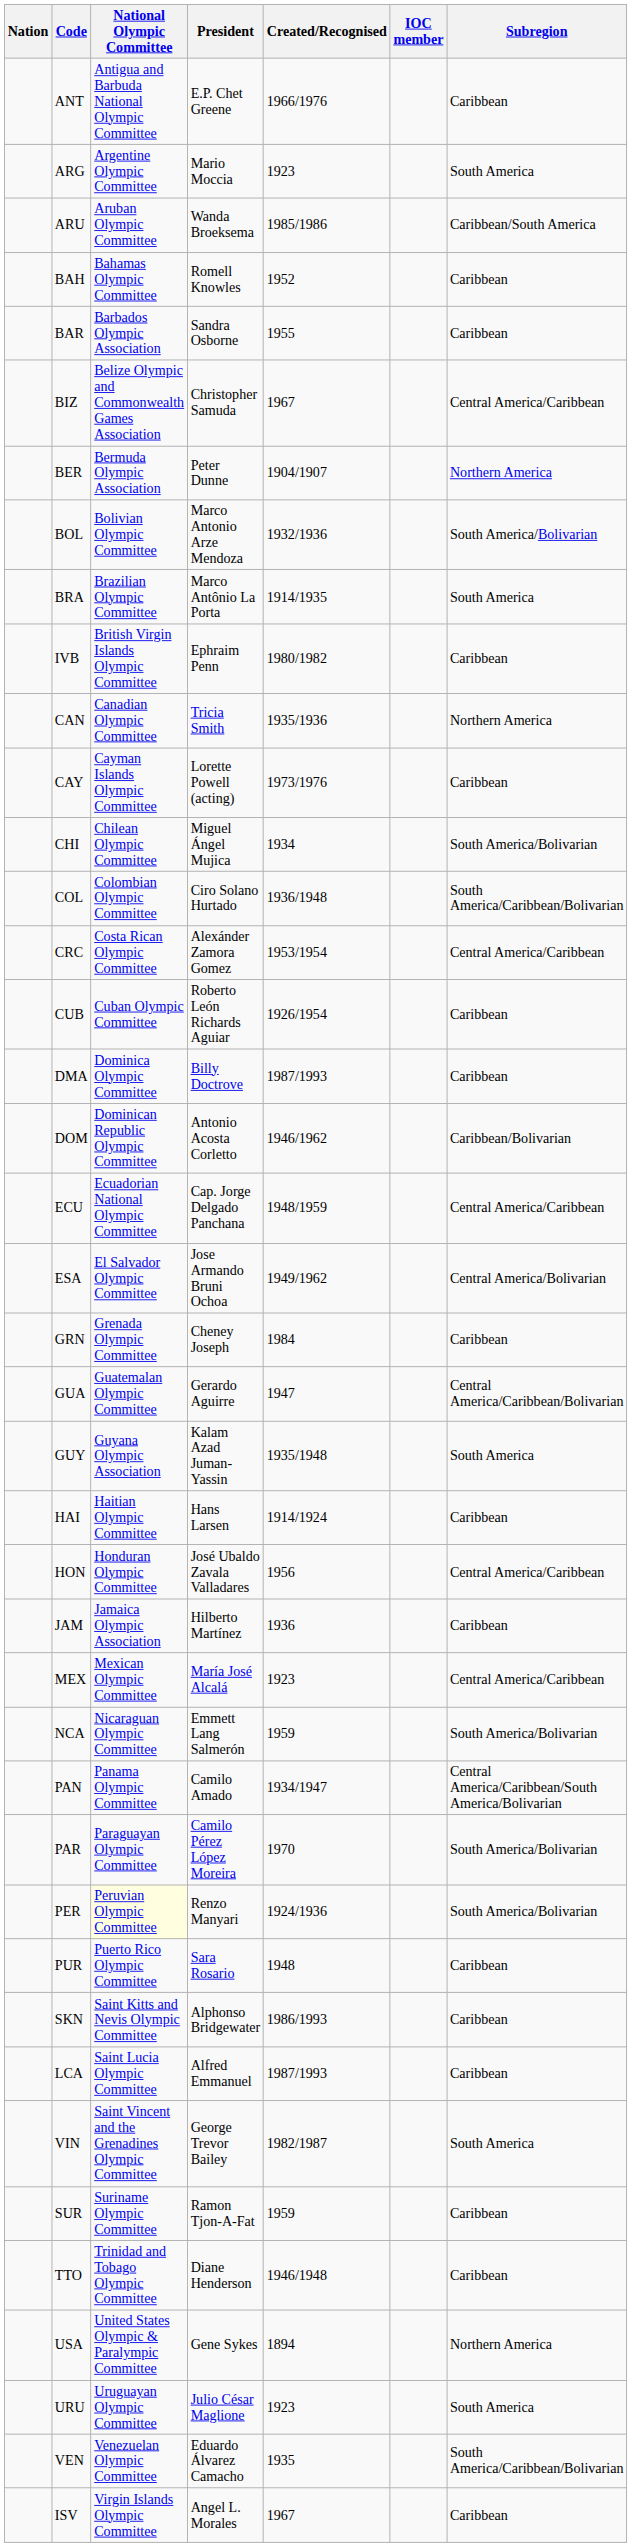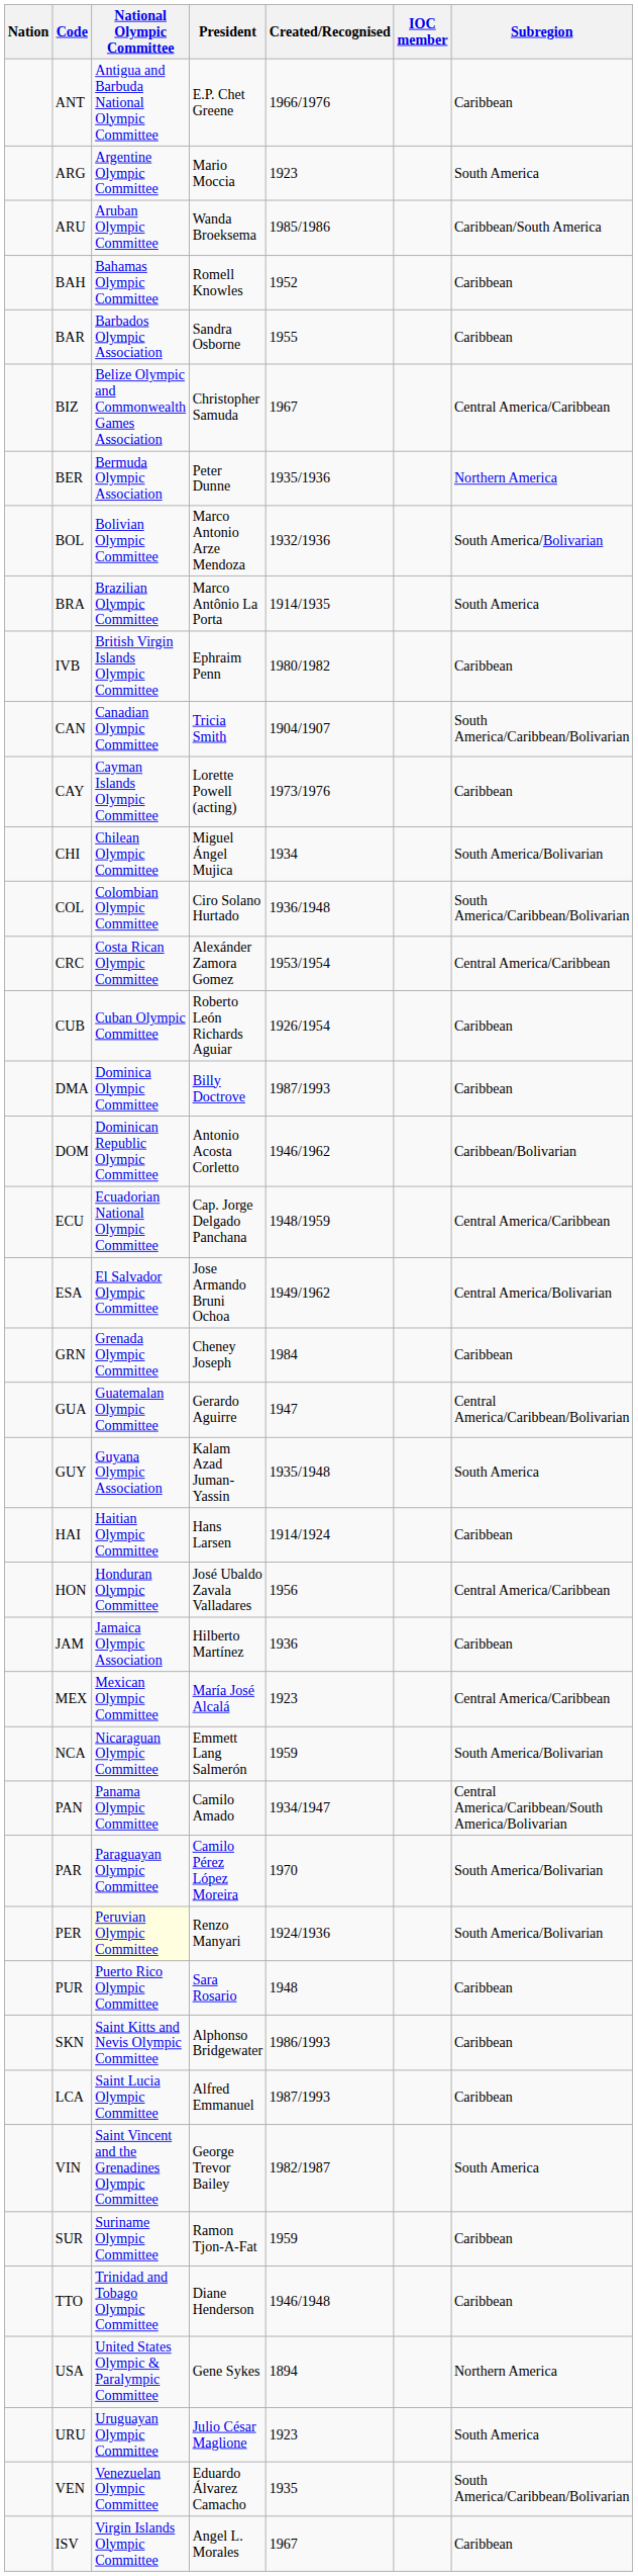 <table class="wikitable sortable">
 <tr>
 <th>Nation</th>
 <th><a href='#'>Code</a></th>
 <th><a href='#'>National Olympic Committee</a></th>
 <th>President</th>
 <th>Created/Recognised</th>
 <th><a href='#'>IOC</a> <a href='#'>member</a></th>
 <th><a href='#'>Subregion</a></th>
 </tr>
 <tr>
 <td></td>
 <td>ANT</td>
 <td><a href='#'>Antigua and Barbuda National Olympic Committee</a></td>
 <td>E.P. Chet Greene</td>
 <td>1966/1976</td>
 <td></td>
 <td>Caribbean</td>
 </tr>
 <tr>
 <td></td>
 <td>ARG</td>
 <td><a href='#'>Argentine Olympic Committee</a></td>
 <td>Mario Moccia</td>
 <td>1923</td>
 <td></td>
 <td>South America</td>
 </tr>
 <tr>
 <td></td>
 <td>ARU</td>
 <td><a href='#'>Aruban Olympic Committee</a></td>
 <td>Wanda Broeksema</td>
 <td>1985/1986</td>
 <td></td>
 <td>Caribbean/South America</td>
 </tr>
 <tr>
 <td></td>
 <td>BAH</td>
 <td><a href='#'>Bahamas Olympic Committee</a></td>
 <td>Romell Knowles</td>
 <td>1952</td>
 <td></td>
 <td>Caribbean</td>
 </tr>
 <tr>
 <td></td>
 <td>BAR</td>
 <td><a href='#'>Barbados Olympic Association</a></td>
 <td>Sandra Osborne</td>
 <td>1955</td>
 <td></td>
 <td>Caribbean</td>
 </tr>
 <tr>
 <td></td>
 <td>BIZ</td>
 <td><a href='#'>Belize Olympic and Commonwealth Games Association</a></td>
 <td>Christopher Samuda</td>
 <td>1967</td>
 <td></td>
 <td>Central America/Caribbean</td>
 </tr>
 <tr>
 <td></td>
 <td>BER</td>
 <td><a href='#'>Bermuda Olympic Association</a></td>
 <td>Peter Dunne</td>
-<td>1904/1907</td>
+<td>1935/1936</td>
 <td></td>
 <td><a href='#'>Northern America</a></td>
 </tr>
 <tr>
 <td></td>
 <td>BOL</td>
 <td><a href='#'>Bolivian Olympic Committee</a></td>
 <td>Marco Antonio Arze Mendoza</td>
 <td>1932/1936</td>
 <td></td>
 <td>South America/<a href='#'>Bolivarian</a></td>
 </tr>
 <tr>
 <td></td>
 <td>BRA</td>
 <td><a href='#'>Brazilian Olympic Committee</a></td>
 <td>Marco Antônio La Porta</td>
 <td>1914/1935</td>
 <td></td>
 <td>South America</td>
 </tr>
 <tr>
 <td></td>
 <td>IVB</td>
 <td><a href='#'>British Virgin Islands Olympic Committee</a></td>
 <td>Ephraim Penn</td>
 <td>1980/1982</td>
 <td></td>
 <td>Caribbean</td>
 </tr>
 <tr>
 <td></td>
 <td>CAN</td>
 <td><a href='#'>Canadian Olympic Committee</a></td>
 <td><a href='#'>Tricia Smith</a></td>
-<td>1935/1936</td>
+<td>1904/1907</td>
 <td></td>
-<td>Northern America</td>
+<td>South America/Caribbean/Bolivarian</td>
 </tr>
 <tr>
 <td></td>
 <td>CAY</td>
 <td><a href='#'>Cayman Islands Olympic Committee</a></td>
 <td>Lorette Powell (acting)</td>
 <td>1973/1976</td>
 <td></td>
 <td>Caribbean</td>
 </tr>
 <tr>
 <td></td>
 <td>CHI</td>
 <td><a href='#'>Chilean Olympic Committee</a></td>
 <td>Miguel Ángel Mujica</td>
 <td>1934</td>
 <td></td>
 <td>South America/Bolivarian</td>
 </tr>
 <tr>
 <td></td>
 <td>COL</td>
 <td><a href='#'>Colombian Olympic Committee</a></td>
 <td>Ciro Solano Hurtado</td>
 <td>1936/1948</td>
 <td></td>
 <td>South America/Caribbean/Bolivarian</td>
 </tr>
 <tr>
 <td></td>
 <td>CRC</td>
 <td><a href='#'>Costa Rican Olympic Committee</a></td>
 <td>Alexánder Zamora Gomez</td>
 <td>1953/1954</td>
 <td></td>
 <td>Central America/Caribbean</td>
 </tr>
 <tr>
 <td></td>
 <td>CUB</td>
 <td><a href='#'>Cuban Olympic Committee</a></td>
 <td>Roberto León Richards Aguiar</td>
 <td>1926/1954</td>
 <td></td>
 <td>Caribbean</td>
 </tr>
 <tr>
 <td></td>
 <td>DMA</td>
 <td><a href='#'>Dominica Olympic Committee</a></td>
 <td><a href='#'>Billy Doctrove</a></td>
 <td>1987/1993</td>
 <td></td>
 <td>Caribbean</td>
 </tr>
 <tr>
 <td></td>
 <td>DOM</td>
 <td><a href='#'>Dominican Republic Olympic Committee</a></td>
 <td>Antonio Acosta Corletto</td>
 <td>1946/1962</td>
 <td></td>
 <td>Caribbean/Bolivarian</td>
 </tr>
 <tr>
 <td></td>
 <td>ECU</td>
 <td><a href='#'>Ecuadorian National Olympic Committee</a></td>
 <td>Cap. Jorge Delgado Panchana</td>
 <td>1948/1959</td>
 <td></td>
 <td>Central America/Caribbean</td>
 </tr>
 <tr>
 <td></td>
 <td>ESA</td>
 <td><a href='#'>El Salvador Olympic Committee</a></td>
 <td>Jose Armando Bruni Ochoa</td>
 <td>1949/1962</td>
 <td></td>
 <td>Central America/Bolivarian</td>
 </tr>
 <tr>
 <td></td>
 <td>GRN</td>
 <td><a href='#'>Grenada Olympic Committee</a></td>
 <td>Cheney Joseph</td>
 <td>1984</td>
 <td></td>
 <td>Caribbean</td>
 </tr>
 <tr>
 <td></td>
 <td>GUA</td>
 <td><a href='#'>Guatemalan Olympic Committee</a></td>
 <td>Gerardo Aguirre</td>
 <td>1947</td>
 <td></td>
 <td>Central America/Caribbean/Bolivarian</td>
 </tr>
 <tr>
 <td></td>
 <td>GUY</td>
 <td><a href='#'>Guyana Olympic Association</a></td>
 <td>Kalam Azad Juman-Yassin</td>
 <td>1935/1948</td>
 <td></td>
 <td>South America</td>
 </tr>
 <tr>
 <td></td>
 <td>HAI</td>
 <td><a href='#'>Haitian Olympic Committee</a></td>
 <td>Hans Larsen</td>
 <td>1914/1924</td>
 <td></td>
 <td>Caribbean</td>
 </tr>
 <tr>
 <td></td>
 <td>HON</td>
 <td><a href='#'>Honduran Olympic Committee</a></td>
 <td>José Ubaldo Zavala Valladares</td>
 <td>1956</td>
 <td></td>
 <td>Central America/Caribbean</td>
 </tr>
 <tr>
 <td></td>
 <td>JAM</td>
 <td><a href='#'>Jamaica Olympic Association</a></td>
 <td>Hilberto Martínez</td>
 <td>1936</td>
 <td></td>
 <td>Caribbean</td>
 </tr>
 <tr>
 <td></td>
 <td>MEX</td>
 <td><a href='#'>Mexican Olympic Committee</a></td>
 <td><a href='#'>María José Alcalá</a></td>
 <td>1923</td>
 <td></td>
 <td>Central America/Caribbean</td>
 </tr>
 <tr>
 <td></td>
 <td>NCA</td>
 <td><a href='#'>Nicaraguan Olympic Committee</a></td>
 <td>Emmett Lang Salmerón</td>
 <td>1959</td>
 <td></td>
 <td>South America/Bolivarian</td>
 </tr>
 <tr>
 <td></td>
 <td>PAN</td>
 <td><a href='#'>Panama Olympic Committee</a></td>
 <td>Camilo Amado</td>
 <td>1934/1947</td>
 <td></td>
 <td>Central America/Caribbean/South America/Bolivarian</td>
 </tr>
 <tr>
 <td></td>
 <td>PAR</td>
 <td><a href='#'>Paraguayan Olympic Committee</a></td>
 <td><a href='#'>Camilo Pérez López Moreira</a></td>
 <td>1970</td>
 <td></td>
 <td>South America/Bolivarian</td>
 </tr>
 <tr>
 <td></td>
 <td>PER</td>
 <td style="background: lightyellow;"><a href='#'>Peruvian Olympic Committee</a></td>
 <td>Renzo Manyari</td>
 <td>1924/1936</td>
 <td></td>
 <td>South America/Bolivarian</td>
 </tr>
 <tr>
 <td></td>
 <td>PUR</td>
 <td><a href='#'>Puerto Rico Olympic Committee</a></td>
 <td><a href='#'>Sara Rosario</a></td>
 <td>1948</td>
 <td></td>
 <td>Caribbean</td>
 </tr>
 <tr>
 <td></td>
 <td>SKN</td>
 <td><a href='#'>Saint Kitts and Nevis Olympic Committee</a></td>
 <td>Alphonso Bridgewater</td>
 <td>1986/1993</td>
 <td></td>
 <td>Caribbean</td>
 </tr>
 <tr>
 <td></td>
 <td>LCA</td>
 <td><a href='#'>Saint Lucia Olympic Committee</a></td>
 <td>Alfred Emmanuel</td>
 <td>1987/1993</td>
 <td></td>
 <td>Caribbean</td>
 </tr>
 <tr>
 <td></td>
 <td>VIN</td>
 <td><a href='#'>Saint Vincent and the Grenadines Olympic Committee</a></td>
 <td>George Trevor Bailey</td>
 <td>1982/1987</td>
 <td></td>
 <td>South America</td>
 </tr>
 <tr>
 <td></td>
 <td>SUR</td>
 <td><a href='#'>Suriname Olympic Committee</a></td>
 <td>Ramon Tjon-A-Fat</td>
 <td>1959</td>
 <td></td>
 <td>Caribbean</td>
 </tr>
 <tr>
 <td></td>
 <td>TTO</td>
 <td><a href='#'>Trinidad and Tobago Olympic Committee</a></td>
 <td>Diane Henderson</td>
 <td>1946/1948</td>
 <td></td>
 <td>Caribbean</td>
 </tr>
 <tr>
 <td></td>
 <td>USA</td>
 <td><a href='#'>United States Olympic & Paralympic Committee</a></td>
 <td>Gene Sykes</td>
 <td>1894</td>
 <td></td>
 <td>Northern America</td>
 </tr>
 <tr>
 <td></td>
 <td>URU</td>
 <td><a href='#'>Uruguayan Olympic Committee</a></td>
 <td><a href='#'>Julio César Maglione</a></td>
 <td>1923</td>
 <td></td>
 <td>South America</td>
 </tr>
 <tr>
 <td></td>
 <td>VEN</td>
 <td><a href='#'>Venezuelan Olympic Committee</a></td>
 <td>Eduardo Álvarez Camacho</td>
 <td>1935</td>
 <td></td>
 <td>South America/Caribbean/Bolivarian</td>
 </tr>
 <tr>
 <td></td>
 <td>ISV</td>
 <td><a href='#'>Virgin Islands Olympic Committee</a></td>
 <td>Angel L. Morales</td>
 <td>1967</td>
 <td></td>
 <td>Caribbean</td>
 </tr>
 </table>
